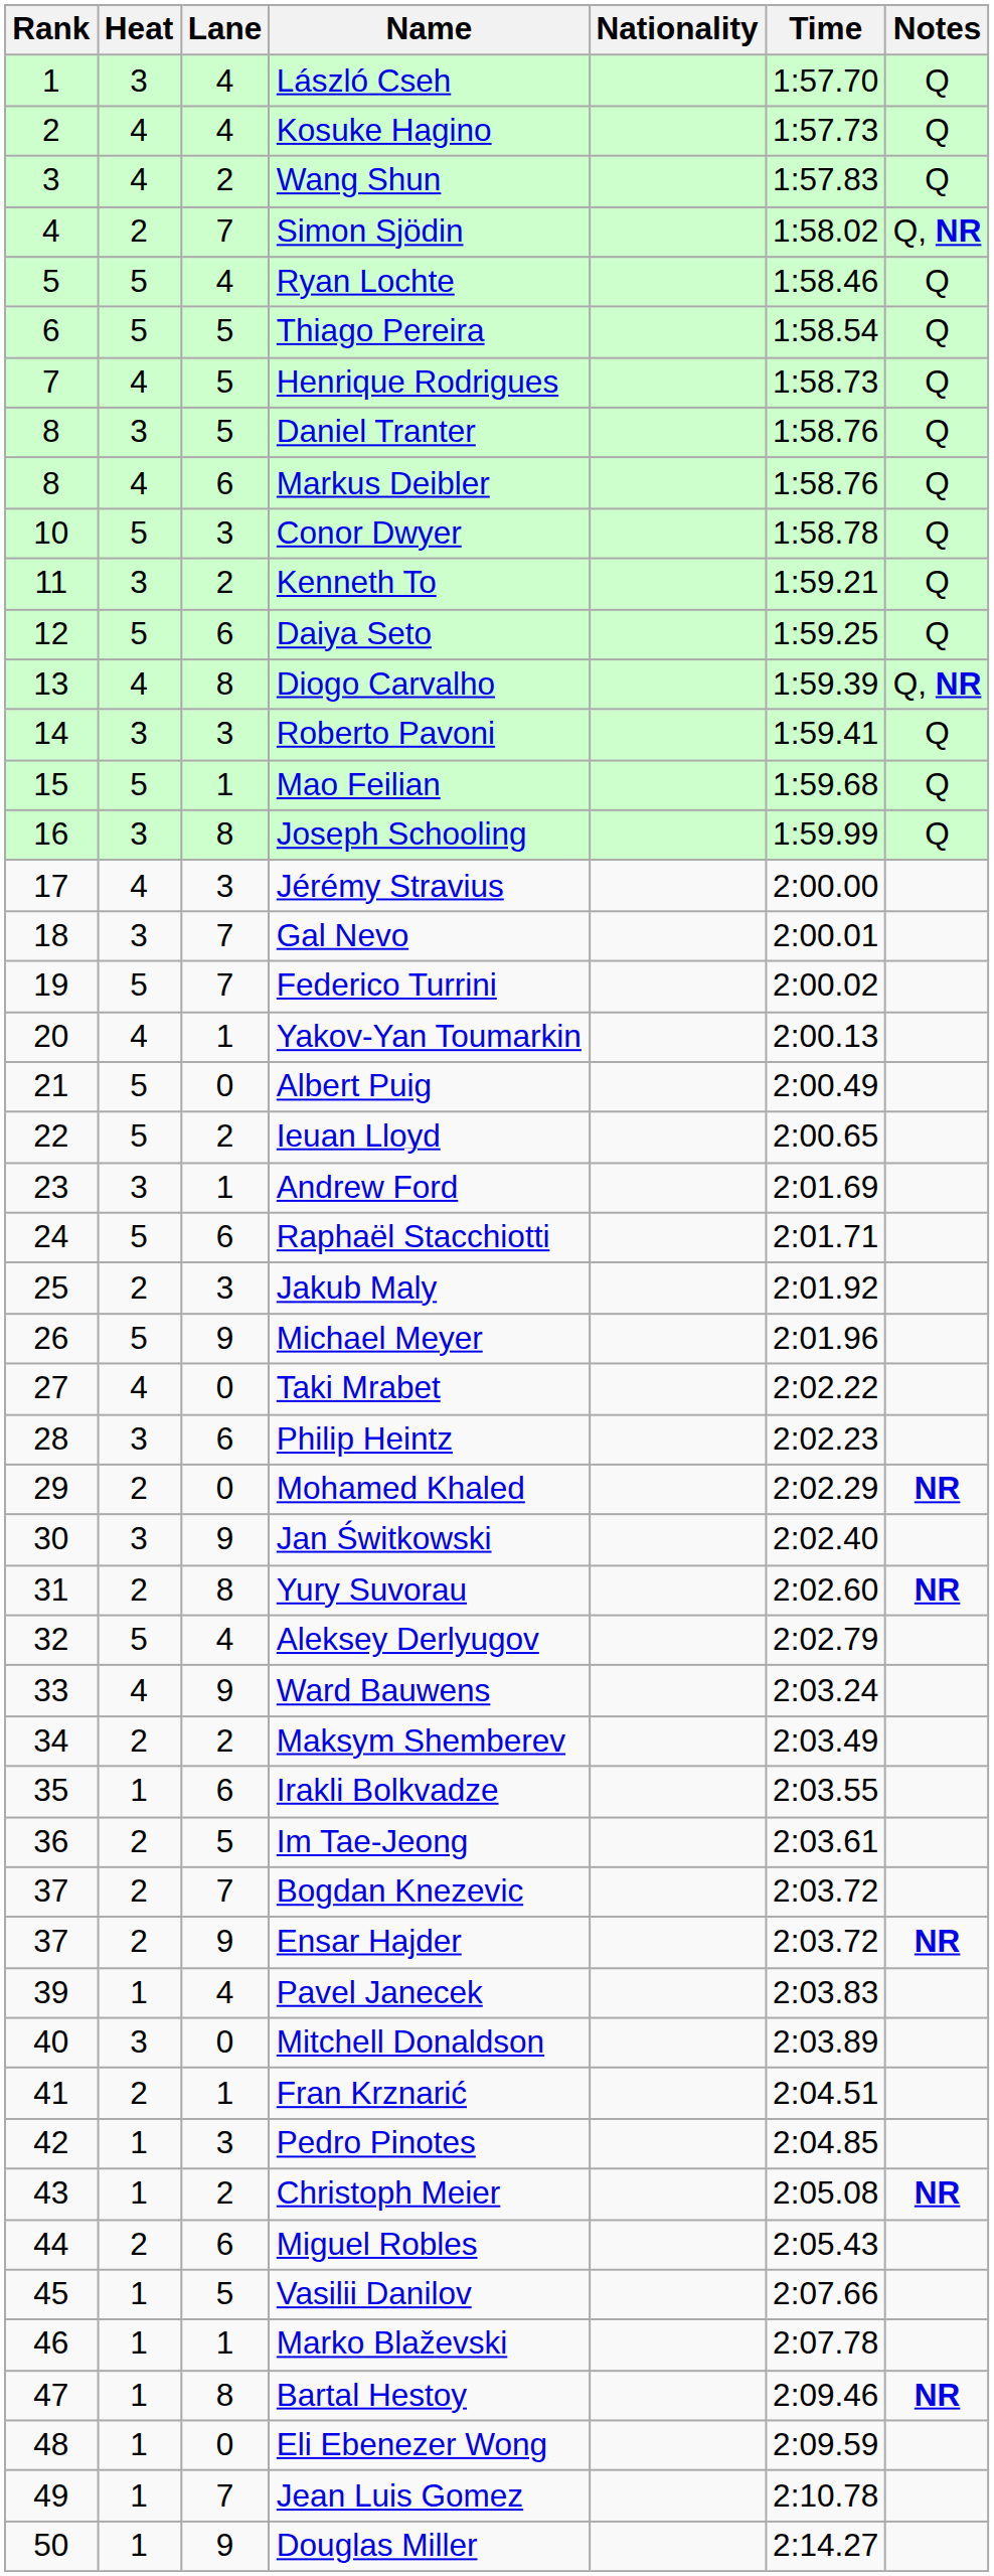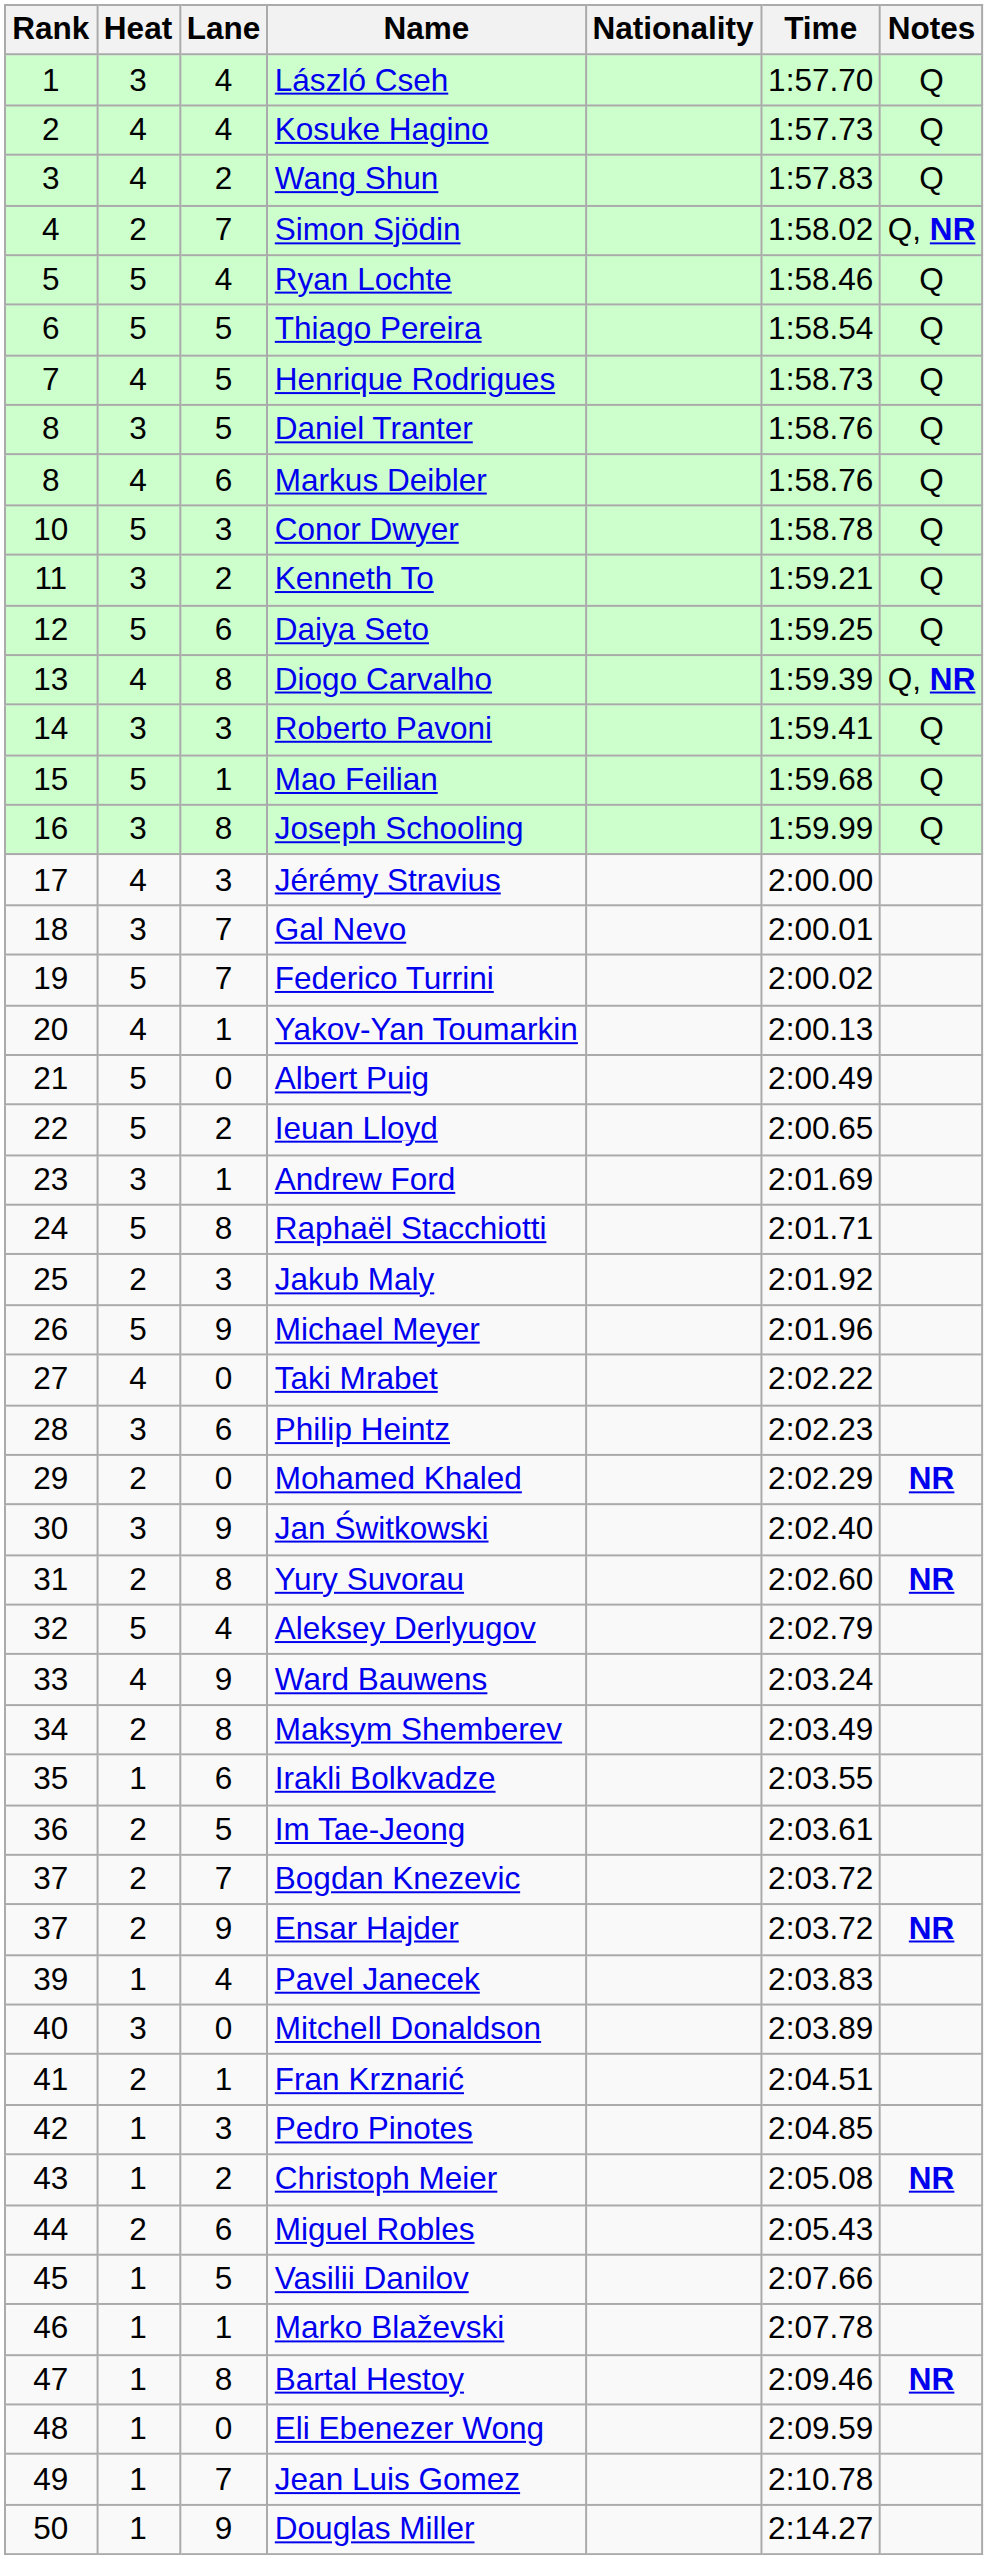 <table class="wikitable sortable" style="text-align:center">
 <tr>
 <th>Rank</th>
 <th>Heat</th>
 <th>Lane</th>
 <th>Name</th>
 <th>Nationality</th>
 <th>Time</th>
 <th>Notes</th>
 </tr>
 <tr bgcolor=ccffcc>
 <td>1</td>
 <td>3</td>
 <td>4</td>
 <td align=left><a href='#'>László Cseh</a></td>
 <td align=left></td>
 <td>1:57.70</td>
 <td>Q</td>
 </tr>
 <tr bgcolor=ccffcc>
 <td>2</td>
 <td>4</td>
 <td>4</td>
 <td align=left><a href='#'>Kosuke Hagino</a></td>
 <td align=left></td>
 <td>1:57.73</td>
 <td>Q</td>
 </tr>
 <tr bgcolor=ccffcc>
 <td>3</td>
 <td>4</td>
 <td>2</td>
 <td align=left><a href='#'>Wang Shun</a></td>
 <td align=left></td>
 <td>1:57.83</td>
 <td>Q</td>
 </tr>
 <tr bgcolor=ccffcc>
 <td>4</td>
 <td>2</td>
 <td>7</td>
 <td align=left><a href='#'>Simon Sjödin</a></td>
 <td align=left></td>
 <td>1:58.02</td>
 <td>Q, <strong><a href='#'>NR</a></strong></td>
 </tr>
 <tr bgcolor=ccffcc>
 <td>5</td>
 <td>5</td>
 <td>4</td>
 <td align=left><a href='#'>Ryan Lochte</a></td>
 <td align=left></td>
 <td>1:58.46</td>
 <td>Q</td>
 </tr>
 <tr bgcolor=ccffcc>
 <td>6</td>
 <td>5</td>
 <td>5</td>
 <td align=left><a href='#'>Thiago Pereira</a></td>
 <td align=left></td>
 <td>1:58.54</td>
 <td>Q</td>
 </tr>
 <tr bgcolor=ccffcc>
 <td>7</td>
 <td>4</td>
 <td>5</td>
 <td align=left><a href='#'>Henrique Rodrigues</a></td>
 <td align=left></td>
 <td>1:58.73</td>
 <td>Q</td>
 </tr>
 <tr bgcolor=ccffcc>
 <td>8</td>
 <td>3</td>
 <td>5</td>
 <td align=left><a href='#'>Daniel Tranter</a></td>
 <td align=left></td>
 <td>1:58.76</td>
 <td>Q</td>
 </tr>
 <tr bgcolor=ccffcc>
 <td>8</td>
 <td>4</td>
 <td>6</td>
 <td align=left><a href='#'>Markus Deibler</a></td>
 <td align=left></td>
 <td>1:58.76</td>
 <td>Q</td>
 </tr>
 <tr bgcolor=ccffcc>
 <td>10</td>
 <td>5</td>
 <td>3</td>
 <td align=left><a href='#'>Conor Dwyer</a></td>
 <td align=left></td>
 <td>1:58.78</td>
 <td>Q</td>
 </tr>
 <tr bgcolor=ccffcc>
 <td>11</td>
 <td>3</td>
 <td>2</td>
 <td align=left><a href='#'>Kenneth To</a></td>
 <td align=left></td>
 <td>1:59.21</td>
 <td>Q</td>
 </tr>
 <tr bgcolor=ccffcc>
 <td>12</td>
 <td>5</td>
 <td>6</td>
 <td align=left><a href='#'>Daiya Seto</a></td>
 <td align=left></td>
 <td>1:59.25</td>
 <td>Q</td>
 </tr>
 <tr bgcolor=ccffcc>
 <td>13</td>
 <td>4</td>
 <td>8</td>
 <td align=left><a href='#'>Diogo Carvalho</a></td>
 <td align=left></td>
 <td>1:59.39</td>
 <td>Q, <strong><a href='#'>NR</a></strong></td>
 </tr>
 <tr bgcolor=ccffcc>
 <td>14</td>
 <td>3</td>
 <td>3</td>
 <td align=left><a href='#'>Roberto Pavoni</a></td>
 <td align=left></td>
 <td>1:59.41</td>
 <td>Q</td>
 </tr>
 <tr bgcolor=ccffcc>
 <td>15</td>
 <td>5</td>
 <td>1</td>
 <td align=left><a href='#'>Mao Feilian</a></td>
 <td align=left></td>
 <td>1:59.68</td>
 <td>Q</td>
 </tr>
 <tr bgcolor=ccffcc>
 <td>16</td>
 <td>3</td>
 <td>8</td>
 <td align=left><a href='#'>Joseph Schooling</a></td>
 <td align=left></td>
 <td>1:59.99</td>
 <td>Q</td>
 </tr>
 <tr>
 <td>17</td>
 <td>4</td>
 <td>3</td>
 <td align=left><a href='#'>Jérémy Stravius</a></td>
 <td align=left></td>
 <td>2:00.00</td>
 <td></td>
 </tr>
 <tr>
 <td>18</td>
 <td>3</td>
 <td>7</td>
 <td align=left><a href='#'>Gal Nevo</a></td>
 <td align=left></td>
 <td>2:00.01</td>
 <td></td>
 </tr>
 <tr>
 <td>19</td>
 <td>5</td>
 <td>7</td>
 <td align=left><a href='#'>Federico Turrini</a></td>
 <td align=left></td>
 <td>2:00.02</td>
 <td></td>
 </tr>
 <tr>
 <td>20</td>
 <td>4</td>
 <td>1</td>
 <td align=left><a href='#'>Yakov-Yan Toumarkin</a></td>
 <td align=left></td>
 <td>2:00.13</td>
 <td></td>
 </tr>
 <tr>
 <td>21</td>
 <td>5</td>
 <td>0</td>
 <td align=left><a href='#'>Albert Puig</a></td>
 <td align=left></td>
 <td>2:00.49</td>
 <td></td>
 </tr>
 <tr>
 <td>22</td>
 <td>5</td>
 <td>2</td>
 <td align=left><a href='#'>Ieuan Lloyd</a></td>
 <td align=left></td>
 <td>2:00.65</td>
 <td></td>
 </tr>
 <tr>
 <td>23</td>
 <td>3</td>
 <td>1</td>
 <td align=left><a href='#'>Andrew Ford</a></td>
 <td align=left></td>
 <td>2:01.69</td>
 <td></td>
 </tr>
 <tr>
 <td>24</td>
 <td>5</td>
-<td>6</td>
+<td>8</td>
 <td align=left><a href='#'>Raphaël Stacchiotti</a></td>
 <td align=left></td>
 <td>2:01.71</td>
 <td></td>
 </tr>
 <tr>
 <td>25</td>
 <td>2</td>
 <td>3</td>
 <td align=left><a href='#'>Jakub Maly</a></td>
 <td align=left></td>
 <td>2:01.92</td>
 <td></td>
 </tr>
 <tr>
 <td>26</td>
 <td>5</td>
 <td>9</td>
 <td align=left><a href='#'>Michael Meyer</a></td>
 <td align=left></td>
 <td>2:01.96</td>
 <td></td>
 </tr>
 <tr>
 <td>27</td>
 <td>4</td>
 <td>0</td>
 <td align=left><a href='#'>Taki Mrabet</a></td>
 <td align=left></td>
 <td>2:02.22</td>
 <td></td>
 </tr>
 <tr>
 <td>28</td>
 <td>3</td>
 <td>6</td>
 <td align=left><a href='#'>Philip Heintz</a></td>
 <td align=left></td>
 <td>2:02.23</td>
 <td></td>
 </tr>
 <tr>
 <td>29</td>
 <td>2</td>
 <td>0</td>
 <td align=left><a href='#'>Mohamed Khaled</a></td>
 <td align=left></td>
 <td>2:02.29</td>
 <td><strong><a href='#'>NR</a></strong></td>
 </tr>
 <tr>
 <td>30</td>
 <td>3</td>
 <td>9</td>
 <td align=left><a href='#'>Jan Świtkowski</a></td>
 <td align=left></td>
 <td>2:02.40</td>
 <td></td>
 </tr>
 <tr>
 <td>31</td>
 <td>2</td>
 <td>8</td>
 <td align=left><a href='#'>Yury Suvorau</a></td>
 <td align=left></td>
 <td>2:02.60</td>
 <td><strong><a href='#'>NR</a></strong></td>
 </tr>
 <tr>
 <td>32</td>
 <td>5</td>
 <td>4</td>
 <td align=left><a href='#'>Aleksey Derlyugov</a></td>
 <td align=left></td>
 <td>2:02.79</td>
 <td></td>
 </tr>
 <tr>
 <td>33</td>
 <td>4</td>
 <td>9</td>
 <td align=left><a href='#'>Ward Bauwens</a></td>
 <td align=left></td>
 <td>2:03.24</td>
 <td></td>
 </tr>
 <tr>
 <td>34</td>
 <td>2</td>
-<td>2</td>
+<td>8</td>
 <td align=left><a href='#'>Maksym Shemberev</a></td>
 <td align=left></td>
 <td>2:03.49</td>
 <td></td>
 </tr>
 <tr>
 <td>35</td>
 <td>1</td>
 <td>6</td>
 <td align=left><a href='#'>Irakli Bolkvadze</a></td>
 <td align=left></td>
 <td>2:03.55</td>
 <td></td>
 </tr>
 <tr>
 <td>36</td>
 <td>2</td>
 <td>5</td>
 <td align=left><a href='#'>Im Tae-Jeong</a></td>
 <td align=left></td>
 <td>2:03.61</td>
 <td></td>
 </tr>
 <tr>
 <td>37</td>
 <td>2</td>
 <td>7</td>
 <td align=left><a href='#'>Bogdan Knezevic</a></td>
 <td align=left></td>
 <td>2:03.72</td>
 <td></td>
 </tr>
 <tr>
 <td>37</td>
 <td>2</td>
 <td>9</td>
 <td align=left><a href='#'>Ensar Hajder</a></td>
 <td align=left></td>
 <td>2:03.72</td>
 <td><strong><a href='#'>NR</a></strong></td>
 </tr>
 <tr>
 <td>39</td>
 <td>1</td>
 <td>4</td>
 <td align=left><a href='#'>Pavel Janecek</a></td>
 <td align=left></td>
 <td>2:03.83</td>
 <td></td>
 </tr>
 <tr>
 <td>40</td>
 <td>3</td>
 <td>0</td>
 <td align=left><a href='#'>Mitchell Donaldson</a></td>
 <td align=left></td>
 <td>2:03.89</td>
 <td></td>
 </tr>
 <tr>
 <td>41</td>
 <td>2</td>
 <td>1</td>
 <td align=left><a href='#'>Fran Krznarić</a></td>
 <td align=left></td>
 <td>2:04.51</td>
 <td></td>
 </tr>
 <tr>
 <td>42</td>
 <td>1</td>
 <td>3</td>
 <td align=left><a href='#'>Pedro Pinotes</a></td>
 <td align=left></td>
 <td>2:04.85</td>
 <td></td>
 </tr>
 <tr>
 <td>43</td>
 <td>1</td>
 <td>2</td>
 <td align=left><a href='#'>Christoph Meier</a></td>
 <td align=left></td>
 <td>2:05.08</td>
 <td><strong><a href='#'>NR</a></strong></td>
 </tr>
 <tr>
 <td>44</td>
 <td>2</td>
 <td>6</td>
 <td align=left><a href='#'>Miguel Robles</a></td>
 <td align=left></td>
 <td>2:05.43</td>
 <td></td>
 </tr>
 <tr>
 <td>45</td>
 <td>1</td>
 <td>5</td>
 <td align=left><a href='#'>Vasilii Danilov</a></td>
 <td align=left></td>
 <td>2:07.66</td>
 <td></td>
 </tr>
 <tr>
 <td>46</td>
 <td>1</td>
 <td>1</td>
 <td align=left><a href='#'>Marko Blaževski</a></td>
 <td align=left></td>
 <td>2:07.78</td>
 <td></td>
 </tr>
 <tr>
 <td>47</td>
 <td>1</td>
 <td>8</td>
 <td align=left><a href='#'>Bartal Hestoy</a></td>
 <td align=left></td>
 <td>2:09.46</td>
 <td><strong><a href='#'>NR</a></strong></td>
 </tr>
 <tr>
 <td>48</td>
 <td>1</td>
 <td>0</td>
 <td align=left><a href='#'>Eli Ebenezer Wong</a></td>
 <td align=left></td>
 <td>2:09.59</td>
 <td></td>
 </tr>
 <tr>
 <td>49</td>
 <td>1</td>
 <td>7</td>
 <td align=left><a href='#'>Jean Luis Gomez</a></td>
 <td align=left></td>
 <td>2:10.78</td>
 <td></td>
 </tr>
 <tr>
 <td>50</td>
 <td>1</td>
 <td>9</td>
 <td align=left><a href='#'>Douglas Miller</a></td>
 <td align=left></td>
 <td>2:14.27</td>
 <td></td>
 </tr>
 </table>
